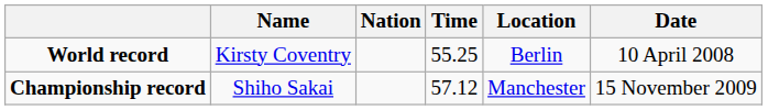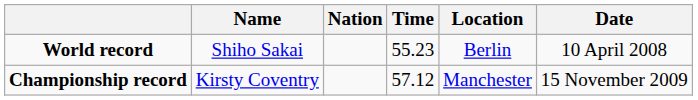 <table class=wikitable style=text-align:center>
 <tr>
 <th></th>
 <th>Name</th>
 <th>Nation</th>
 <th>Time</th>
 <th>Location</th>
 <th>Date</th>
 </tr>
 <tr>
 <td><strong>World record</strong></td>
-<td><a href='#'>Kirsty Coventry</a></td>
+<td><a href='#'>Shiho Sakai</a></td>
 <td></td>
-<td align=left>55.25</td>
+<td align=left>55.23</td>
 <td><a href='#'>Berlin</a></td>
 <td>10 April 2008</td>
 </tr>
 <tr>
 <td><strong>Championship record</strong></td>
-<td><a href='#'>Shiho Sakai</a></td>
+<td><a href='#'>Kirsty Coventry</a></td>
 <td></td>
 <td align=left>57.12</td>
 <td><a href='#'>Manchester</a></td>
 <td>15 November 2009</td>
 </tr>
 </table>
